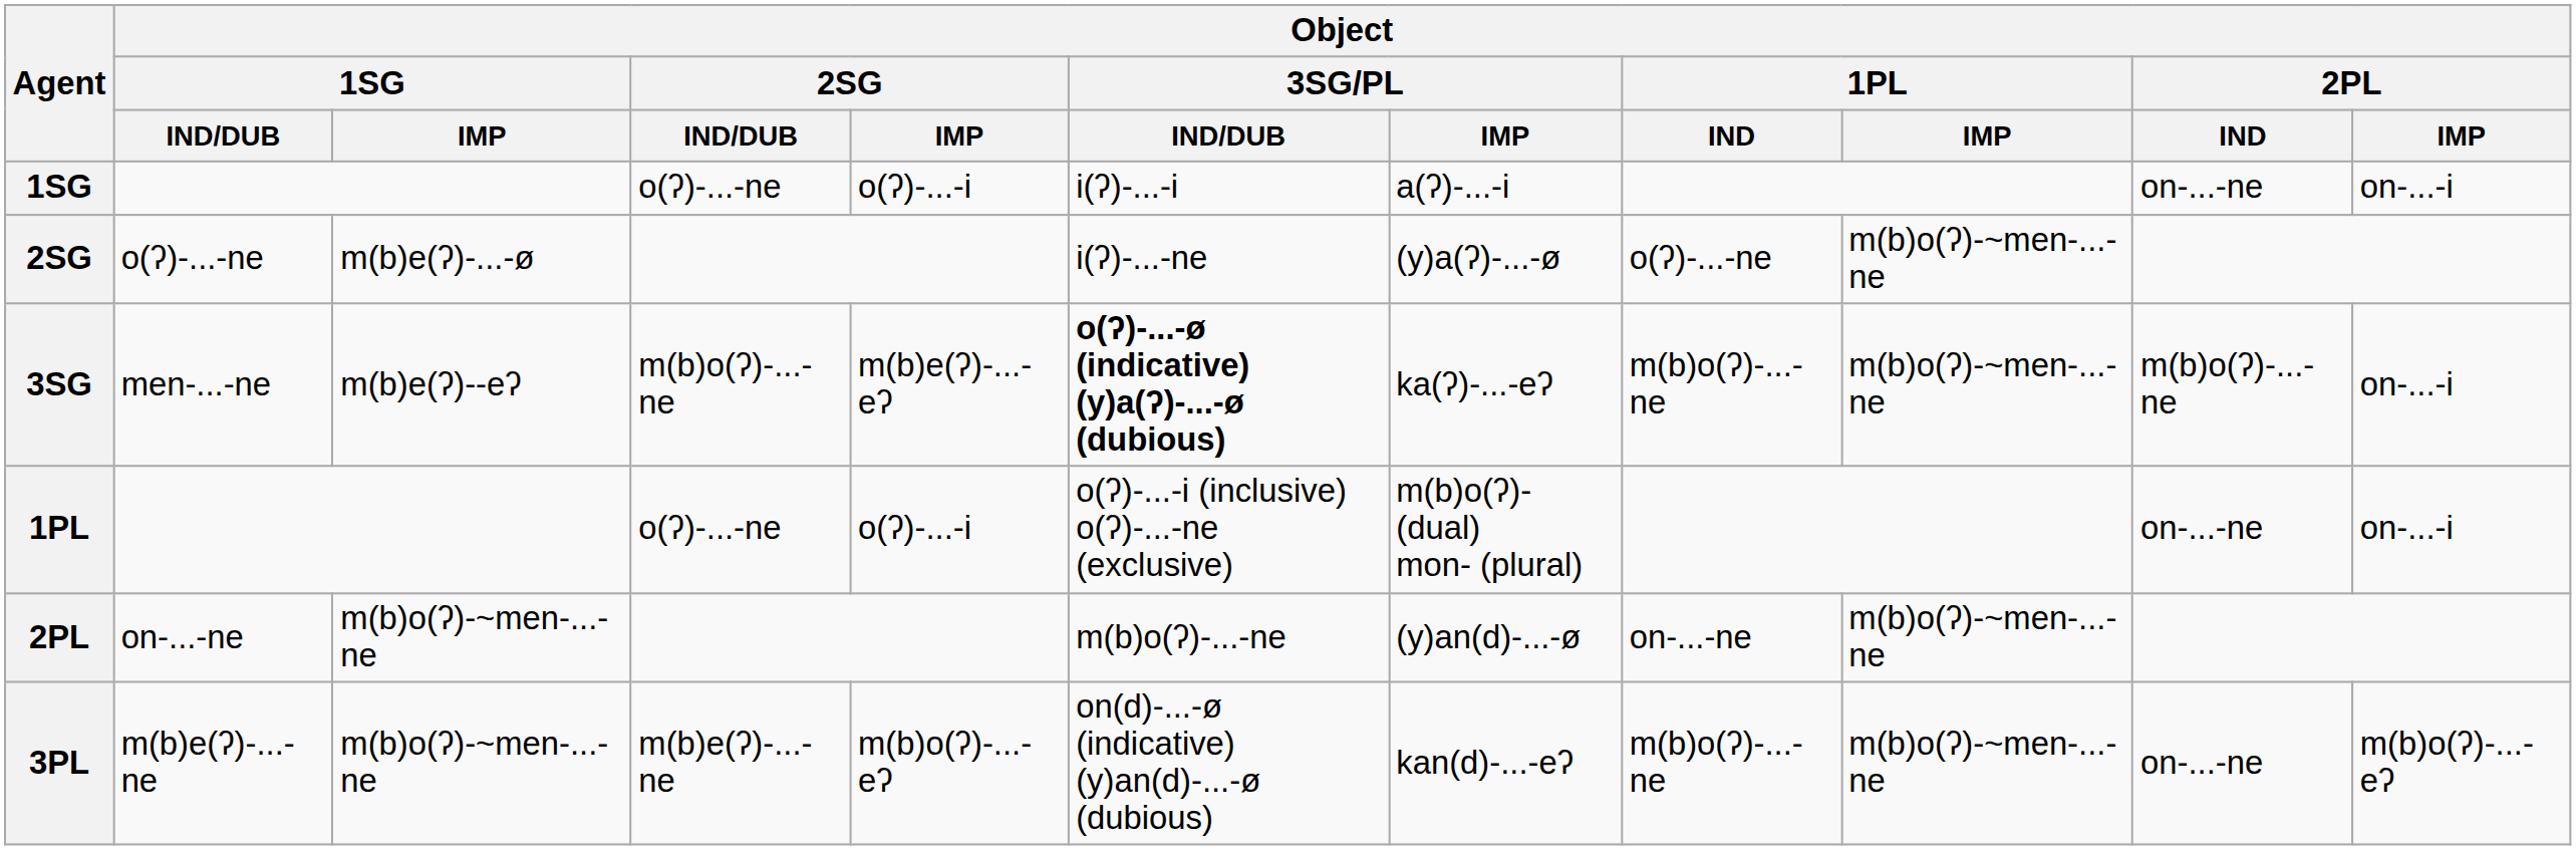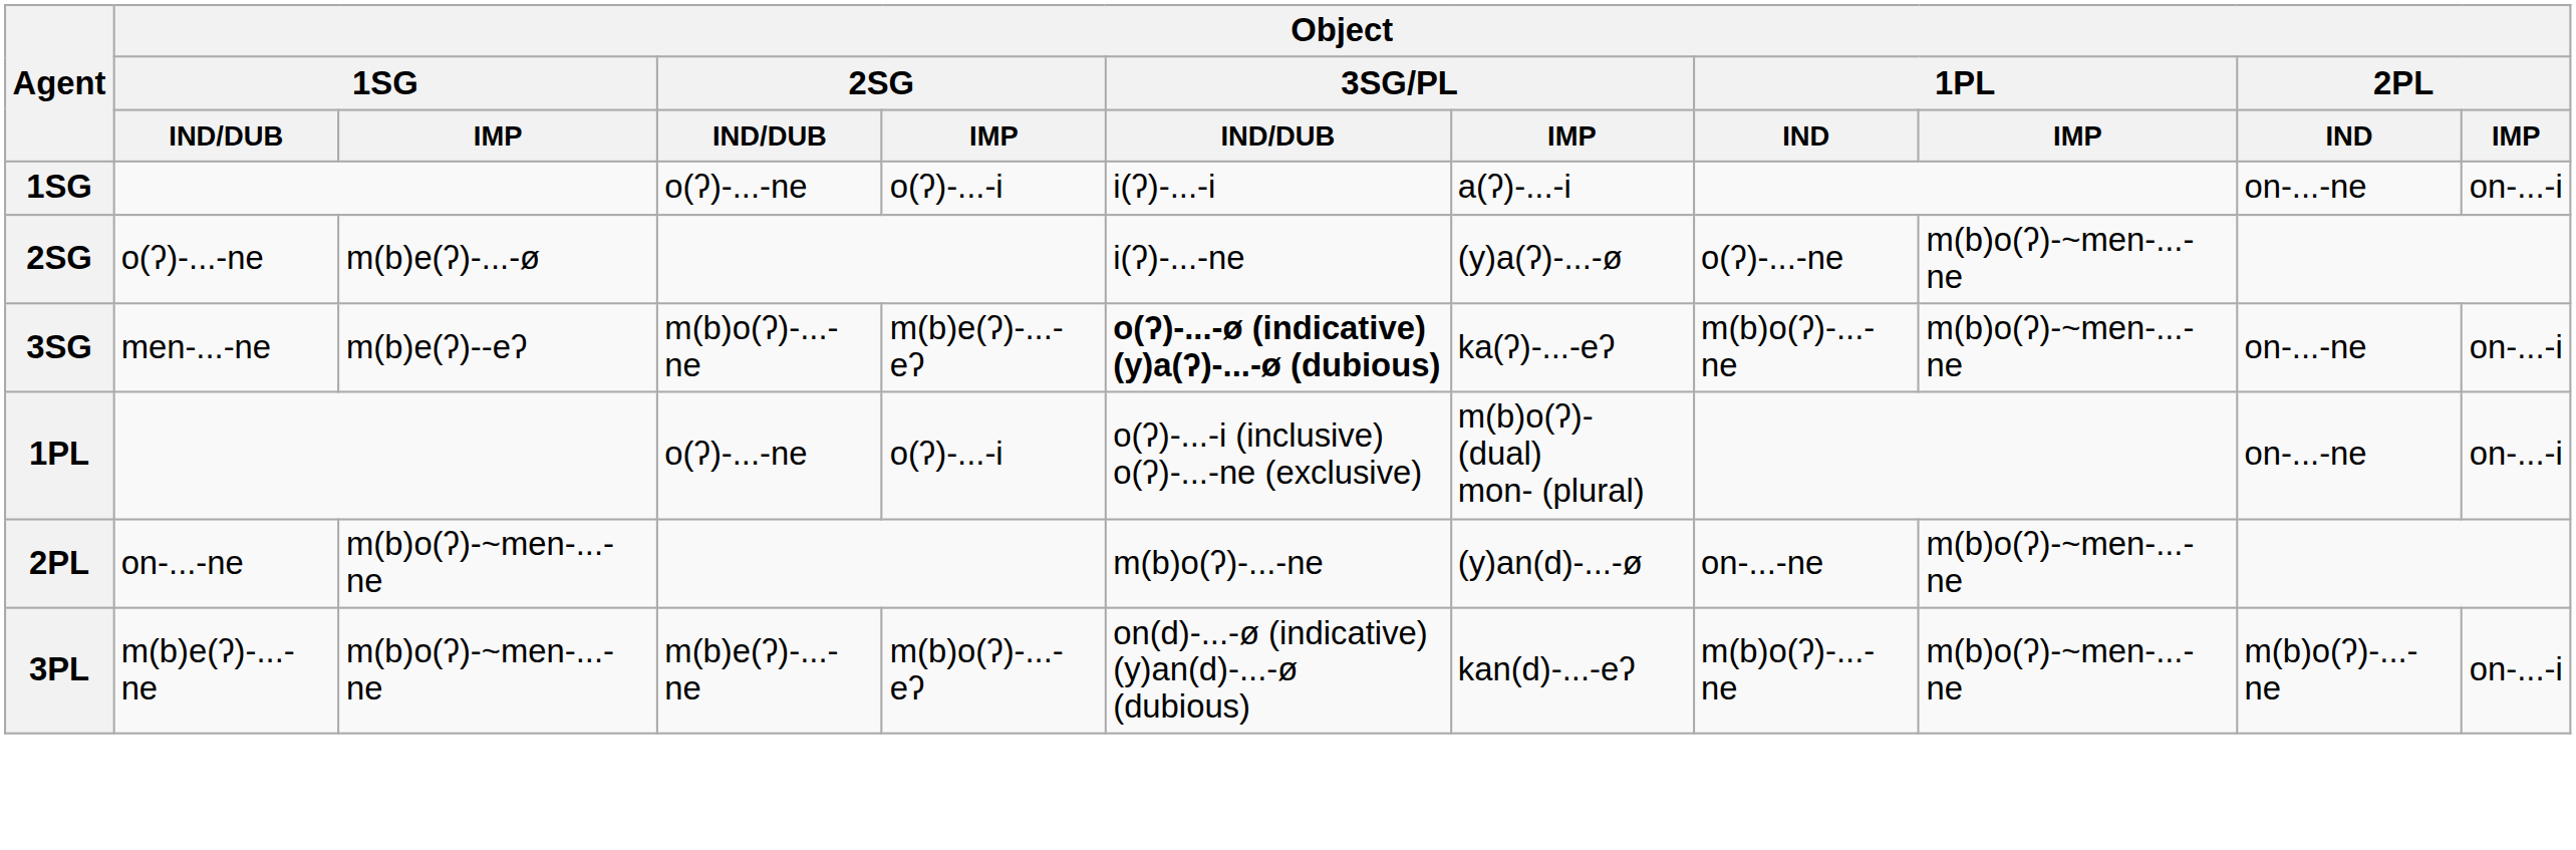 <table class="wikitable">
 <tr>
 <th rowspan="3">Agent</th>
 <th colspan="10">Object</th>
 </tr>
 <tr>
 <th colspan="2">1SG</th>
 <th colspan="2">2SG</th>
 <th colspan="2">3SG/PL</th>
 <th colspan="2">1PL</th>
 <th colspan="2">2PL</th>
 </tr>
 <tr>
 <th><small>IND/DUB</small></th>
 <th><small>IMP</small></th>
 <th><small>IND/DUB</small></th>
 <th><small>IMP</small></th>
 <th><small>IND/DUB</small></th>
 <th><small>IMP</small></th>
 <th><small>IND</small></th>
 <th><small>IMP</small></th>
 <th><small>IND</small></th>
 <th><small>IMP</small></th>
 </tr>
 <tr>
 <th>1SG</th>
 <td colspan="2"></td>
 <td>o(ʔ)-...-ne</td>
 <td>o(ʔ)-...-i</td>
 <td>i(ʔ)-...-i</td>
 <td>a(ʔ)-...-i</td>
 <td colspan="2"></td>
 <td>on-...-ne</td>
 <td>on-...-i</td>
 </tr>
 <tr>
 <th>2SG</th>
 <td>o(ʔ)-...-ne</td>
 <td>m(b)e(ʔ)-...-ø</td>
 <td colspan="2"></td>
 <td>i(ʔ)-...-ne</td>
 <td>(y)a(ʔ)-...-ø</td>
 <td>o(ʔ)-...-ne</td>
 <td>m(b)o(ʔ)-~men-...-ne</td>
 <td colspan="2"></td>
 </tr>
 <tr>
 <th>3SG</th>
 <td>men-...-ne</td>
 <td>m(b)e(ʔ)--eʔ</td>
 <td>m(b)o(ʔ)-...-ne</td>
 <td>m(b)e(ʔ)-...-eʔ</td>
 <td><strong>o(ʔ)-...-ø (indicative)<br>(y)a(ʔ)-...-ø (dubious)</strong></td>
 <td>ka(ʔ)-...-eʔ</td>
 <td>m(b)o(ʔ)-...-ne</td>
 <td>m(b)o(ʔ)-~men-...-ne</td>
-<td>m(b)o(ʔ)-...-ne</td>
+<td>on-...-ne</td>
 <td>on-...-i</td>
 </tr>
 <tr>
 <th>1PL</th>
 <td colspan="2"></td>
 <td>o(ʔ)-...-ne</td>
 <td>o(ʔ)-...-i</td>
 <td>o(ʔ)-...-i (inclusive)<br>o(ʔ)-...-ne (exclusive)</td>
 <td>m(b)o(ʔ)- (dual)<br>mon- (plural)</td>
 <td colspan="2"></td>
 <td>on-...-ne</td>
 <td>on-...-i</td>
 </tr>
 <tr>
 <th>2PL</th>
 <td>on-...-ne</td>
 <td>m(b)o(ʔ)-~men-...-ne</td>
 <td colspan="2"></td>
 <td>m(b)o(ʔ)-...-ne</td>
 <td>(y)an(d)-...-ø</td>
 <td>on-...-ne</td>
 <td>m(b)o(ʔ)-~men-...-ne</td>
 <td colspan="2"></td>
 </tr>
 <tr>
 <th>3PL</th>
 <td>m(b)e(ʔ)-...-ne</td>
 <td>m(b)o(ʔ)-~men-...-ne</td>
 <td>m(b)e(ʔ)-...-ne</td>
 <td>m(b)o(ʔ)-...-eʔ</td>
 <td>on(d)-...-ø (indicative)<br>(y)an(d)-...-ø (dubious)</td>
 <td>kan(d)-...-eʔ</td>
 <td>m(b)o(ʔ)-...-ne</td>
 <td>m(b)o(ʔ)-~men-...-ne</td>
-<td>on-...-ne</td>
-<td>m(b)o(ʔ)-...-eʔ</td>
+<td>m(b)o(ʔ)-...-ne</td>
+<td>on-...-i</td>
 </tr>
 </table>
